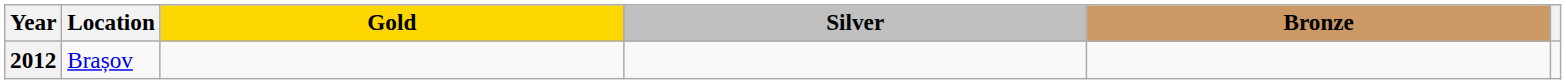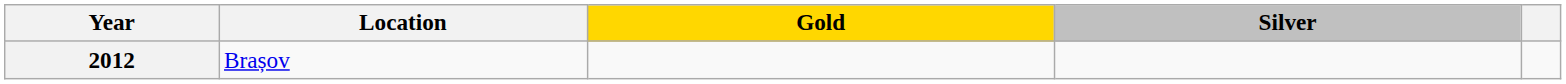 <table class="wikitable unsortable" style="text-align:left; width:85%">
 <tr>
 <th scope="col" style="text-align:center">Year</th>
 <th scope="col" style="text-align:center">Location</th>
 <td scope="col" style="text-align:center; width:30%; background:gold"><strong>Gold</strong></td>
 <td scope="col" style="text-align:center; width:30%; background:silver"><strong>Silver</strong></td>
-<td scope="col" style="text-align:center; width:30%; background:#c96"><strong>Bronze</strong></td>
 <th scope="col" style="text-align:center"></th>
 </tr>
 <tr>
 <th scope="row">2012</th>
 <td><a href='#'>Brașov</a></td>
 <td></td>
 <td></td>
 <td></td>
-<td></td>
 </tr>
 </table>
